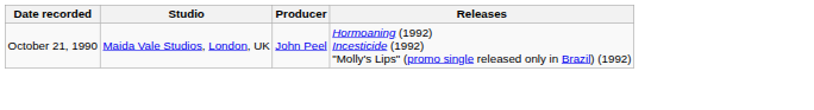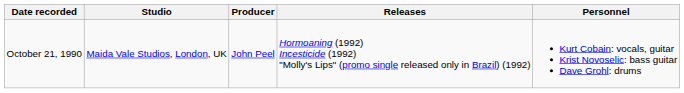 <table class="wikitable">
 <tr>
 <th>Date recorded</th>
 <th>Studio</th>
 <th>Producer</th>
 <th>Releases</th>
+<th>Personnel</th>
 </tr>
 <tr>
 <td>October 21, 1990</td>
 <td><a href='#'>Maida Vale Studios</a>, <a href='#'>London</a>, UK</td>
 <td><a href='#'>John Peel</a></td>
 <td><em><a href='#'>Hormoaning</a></em> (1992)<br><em><a href='#'>Incesticide</a></em> (1992)<br>"Molly's Lips" (<a href='#'>promo single</a> released only in <a href='#'>Brazil</a>) (1992)</td>
+<td><br><ul><li><a href='#'>Kurt Cobain</a>: vocals, guitar</li><li><a href='#'>Krist Novoselic</a>: bass guitar</li><li><a href='#'>Dave Grohl</a>: drums</li></ul></td>
 </tr>
 </table>
